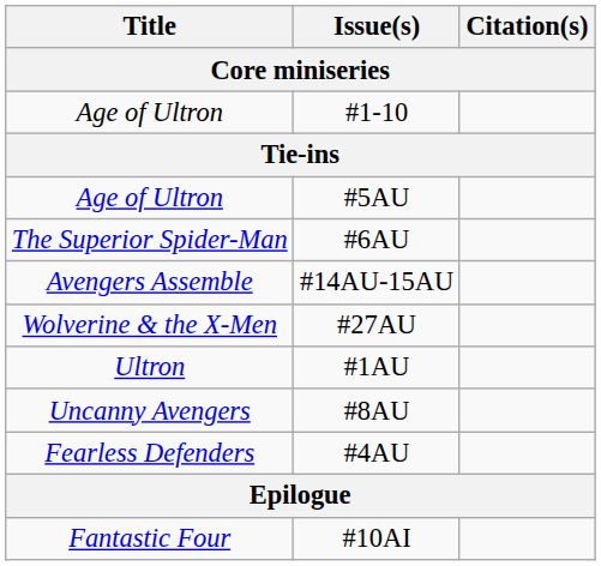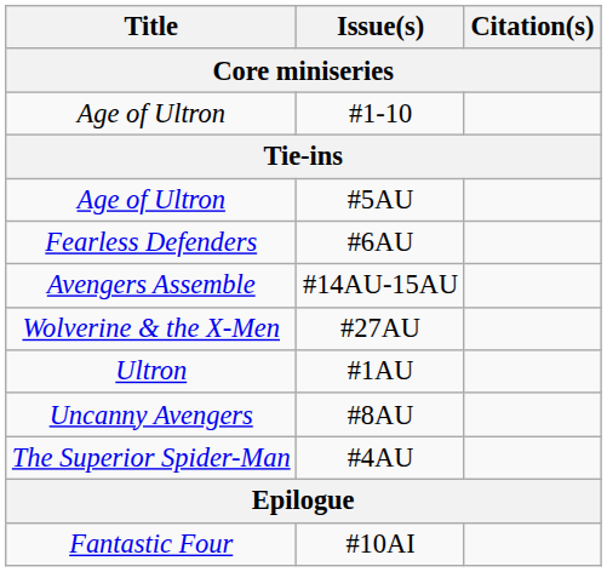 <table class="wikitable" style="text-align:center; width:auto;">
 <tr>
 <th>Title</th>
 <th>Issue(s)</th>
 <th>Citation(s)</th>
 </tr>
 <tr>
 <th colspan="3">Core miniseries</th>
 </tr>
 <tr>
 <td><em>Age of Ultron</em></td>
 <td>#1-10</td>
 <td></td>
 </tr>
 <tr>
 <th colspan="3">Tie-ins</th>
 </tr>
 <tr>
 <td><em><a href='#'>Age of Ultron</a></em></td>
 <td>#5AU</td>
 <td></td>
 </tr>
 <tr>
-<td><em><a href='#'>The Superior Spider-Man</a></em></td>
+<td><em><a href='#'>Fearless Defenders</a></em></td>
 <td>#6AU</td>
 <td></td>
 </tr>
 <tr>
 <td><em><a href='#'>Avengers Assemble</a></em></td>
 <td>#14AU-15AU</td>
 <td></td>
 </tr>
 <tr>
 <td><em><a href='#'>Wolverine & the X-Men</a></em></td>
 <td>#27AU</td>
 <td></td>
 </tr>
 <tr>
 <td><em><a href='#'>Ultron</a></em></td>
 <td>#1AU</td>
 <td></td>
 </tr>
 <tr>
 <td><em><a href='#'>Uncanny Avengers</a></em></td>
 <td>#8AU</td>
 <td></td>
 </tr>
 <tr>
-<td><em><a href='#'>Fearless Defenders</a></em></td>
+<td><em><a href='#'>The Superior Spider-Man</a></em></td>
 <td>#4AU</td>
 <td></td>
 </tr>
 <tr>
 <th colspan="3">Epilogue</th>
 </tr>
 <tr>
 <td><em><a href='#'>Fantastic Four</a></em></td>
 <td>#10AI</td>
 <td></td>
 </tr>
 </table>
